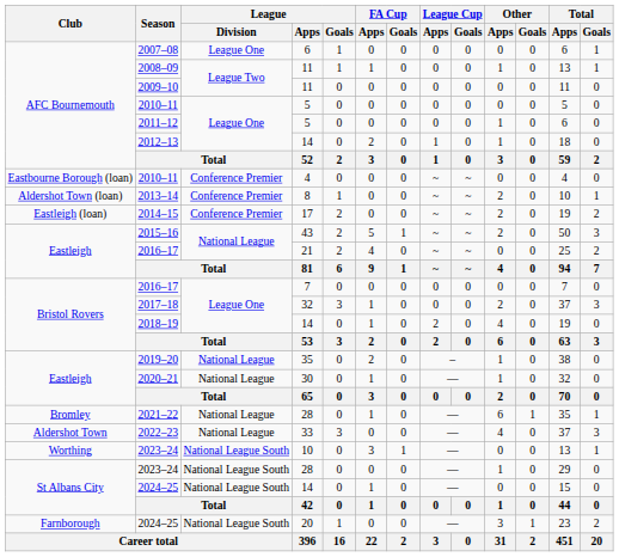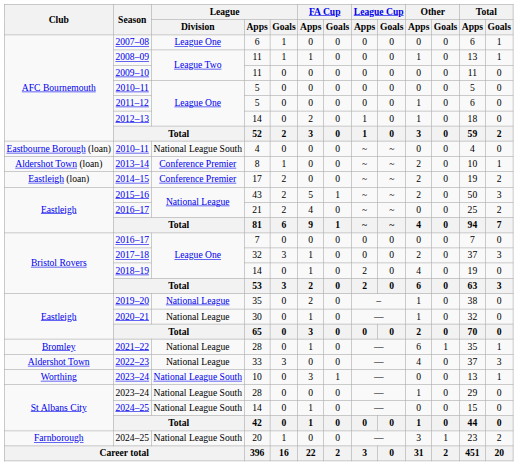 <table class="wikitable" style="text-align:center">
 <tr>
 <th rowspan="2">Club</th>
 <th rowspan="2">Season</th>
 <th colspan="3">League</th>
 <th colspan="2"><a href='#'>FA Cup</a></th>
 <th colspan="2"><a href='#'>League Cup</a></th>
 <th colspan="2">Other</th>
 <th colspan="2">Total</th>
 </tr>
 <tr>
 <th>Division</th>
 <th>Apps</th>
 <th>Goals</th>
 <th>Apps</th>
 <th>Goals</th>
 <th>Apps</th>
 <th>Goals</th>
 <th>Apps</th>
 <th>Goals</th>
 <th>Apps</th>
 <th>Goals</th>
 </tr>
 <tr>
 <td rowspan="7"><a href='#'>AFC Bournemouth</a></td>
 <td><a href='#'>2007–08</a></td>
 <td><a href='#'>League One</a></td>
 <td>6</td>
 <td>1</td>
 <td>0</td>
 <td>0</td>
 <td>0</td>
 <td>0</td>
 <td>0</td>
 <td>0</td>
 <td>6</td>
 <td>1</td>
 </tr>
 <tr>
 <td><a href='#'>2008–09</a></td>
 <td rowspan="2"><a href='#'>League Two</a></td>
 <td>11</td>
 <td>1</td>
 <td>1</td>
 <td>0</td>
 <td>0</td>
 <td>0</td>
 <td>1</td>
 <td>0</td>
 <td>13</td>
 <td>1</td>
 </tr>
 <tr>
 <td><a href='#'>2009–10</a></td>
 <td>11</td>
 <td>0</td>
 <td>0</td>
 <td>0</td>
 <td>0</td>
 <td>0</td>
 <td>0</td>
 <td>0</td>
 <td>11</td>
 <td>0</td>
 </tr>
 <tr>
 <td><a href='#'>2010–11</a></td>
 <td rowspan="3"><a href='#'>League One</a></td>
 <td>5</td>
 <td>0</td>
 <td>0</td>
 <td>0</td>
 <td>0</td>
 <td>0</td>
 <td>0</td>
 <td>0</td>
 <td>5</td>
 <td>0</td>
 </tr>
 <tr>
 <td><a href='#'>2011–12</a></td>
 <td>5</td>
 <td>0</td>
 <td>0</td>
 <td>0</td>
 <td>0</td>
 <td>0</td>
 <td>1</td>
 <td>0</td>
 <td>6</td>
 <td>0</td>
 </tr>
 <tr>
 <td><a href='#'>2012–13</a></td>
 <td>14</td>
 <td>0</td>
 <td>2</td>
 <td>0</td>
 <td>1</td>
 <td>0</td>
 <td>1</td>
 <td>0</td>
 <td>18</td>
 <td>0</td>
 </tr>
 <tr>
 <th colspan="2">Total</th>
 <th>52</th>
 <th>2</th>
 <th>3</th>
 <th>0</th>
 <th>1</th>
 <th>0</th>
 <th>3</th>
 <th>0</th>
 <th>59</th>
 <th>2</th>
 </tr>
 <tr>
 <td><a href='#'>Eastbourne Borough</a> (loan)</td>
 <td><a href='#'>2010–11</a></td>
-<td><a href='#'>Conference Premier</a></td>
+<td>National League South</td>
 <td>4</td>
 <td>0</td>
 <td>0</td>
 <td>0</td>
 <td>~</td>
 <td>~</td>
 <td>0</td>
 <td>0</td>
 <td>4</td>
 <td>0</td>
 </tr>
 <tr>
 <td><a href='#'>Aldershot Town</a> (loan)</td>
 <td><a href='#'>2013–14</a></td>
 <td><a href='#'>Conference Premier</a></td>
 <td>8</td>
 <td>1</td>
 <td>0</td>
 <td>0</td>
 <td>~</td>
 <td>~</td>
 <td>2</td>
 <td>0</td>
 <td>10</td>
 <td>1</td>
 </tr>
 <tr>
 <td><a href='#'>Eastleigh</a> (loan)</td>
 <td><a href='#'>2014–15</a></td>
 <td><a href='#'>Conference Premier</a></td>
 <td>17</td>
 <td>2</td>
 <td>0</td>
 <td>0</td>
 <td>~</td>
 <td>~</td>
 <td>2</td>
 <td>0</td>
 <td>19</td>
 <td>2</td>
 </tr>
 <tr>
 <td rowspan="3"><a href='#'>Eastleigh</a></td>
 <td><a href='#'>2015–16</a></td>
 <td rowspan="2"><a href='#'>National League</a></td>
 <td>43</td>
 <td>2</td>
 <td>5</td>
 <td>1</td>
 <td>~</td>
 <td>~</td>
 <td>2</td>
 <td>0</td>
 <td>50</td>
 <td>3</td>
 </tr>
 <tr>
 <td><a href='#'>2016–17</a></td>
 <td>21</td>
 <td>2</td>
 <td>4</td>
 <td>0</td>
 <td>~</td>
 <td>~</td>
 <td>0</td>
 <td>0</td>
 <td>25</td>
 <td>2</td>
 </tr>
 <tr>
 <th colspan="2">Total</th>
 <th>81</th>
 <th>6</th>
 <th>9</th>
 <th>1</th>
 <th>~</th>
 <th>~</th>
 <th>4</th>
 <th>0</th>
 <th>94</th>
 <th>7</th>
 </tr>
 <tr>
 <td rowspan="4"><a href='#'>Bristol Rovers</a></td>
 <td><a href='#'>2016–17</a></td>
 <td rowspan="3"><a href='#'>League One</a></td>
 <td>7</td>
 <td>0</td>
 <td>0</td>
 <td>0</td>
 <td>0</td>
 <td>0</td>
 <td>0</td>
 <td>0</td>
 <td>7</td>
 <td>0</td>
 </tr>
 <tr>
 <td><a href='#'>2017–18</a></td>
 <td>32</td>
 <td>3</td>
 <td>1</td>
 <td>0</td>
 <td>0</td>
 <td>0</td>
 <td>2</td>
 <td>0</td>
 <td>37</td>
 <td>3</td>
 </tr>
 <tr>
 <td><a href='#'>2018–19</a></td>
 <td>14</td>
 <td>0</td>
 <td>1</td>
 <td>0</td>
 <td>2</td>
 <td>0</td>
 <td>4</td>
 <td>0</td>
 <td>19</td>
 <td>0</td>
 </tr>
 <tr>
 <th colspan="2">Total</th>
 <th>53</th>
 <th>3</th>
 <th>2</th>
 <th>0</th>
 <th>2</th>
 <th>0</th>
 <th>6</th>
 <th>0</th>
 <th>63</th>
 <th>3</th>
 </tr>
 <tr>
 <td rowspan="3"><a href='#'>Eastleigh</a></td>
 <td><a href='#'>2019–20</a></td>
 <td><a href='#'>National League</a></td>
 <td>35</td>
 <td>0</td>
 <td>2</td>
 <td>0</td>
 <td colspan="2">–</td>
 <td>1</td>
 <td>0</td>
 <td>38</td>
 <td>0</td>
 </tr>
 <tr>
 <td><a href='#'>2020–21</a></td>
 <td>National League</td>
 <td>30</td>
 <td>0</td>
 <td>1</td>
 <td>0</td>
 <td colspan="2">—</td>
 <td>1</td>
 <td>0</td>
 <td>32</td>
 <td>0</td>
 </tr>
 <tr>
 <th colspan="2">Total</th>
 <th>65</th>
 <th>0</th>
 <th>3</th>
 <th>0</th>
 <th>0</th>
 <th>0</th>
 <th>2</th>
 <th>0</th>
 <th>70</th>
 <th>0</th>
 </tr>
 <tr>
 <td><a href='#'>Bromley</a></td>
 <td><a href='#'>2021–22</a></td>
 <td>National League</td>
 <td>28</td>
 <td>0</td>
 <td>1</td>
 <td>0</td>
 <td colspan="2">—</td>
 <td>6</td>
 <td>1</td>
 <td>35</td>
 <td>1</td>
 </tr>
 <tr>
 <td><a href='#'>Aldershot Town</a></td>
 <td><a href='#'>2022–23</a></td>
 <td>National League</td>
 <td>33</td>
 <td>3</td>
 <td>0</td>
 <td>0</td>
 <td colspan="2">—</td>
 <td>4</td>
 <td>0</td>
 <td>37</td>
 <td>3</td>
 </tr>
 <tr>
 <td><a href='#'>Worthing</a></td>
 <td><a href='#'>2023–24</a></td>
 <td><a href='#'>National League South</a></td>
 <td>10</td>
 <td>0</td>
 <td>3</td>
 <td>1</td>
 <td colspan="2">—</td>
 <td>0</td>
 <td>0</td>
 <td>13</td>
 <td>1</td>
 </tr>
 <tr>
 <td rowspan="3"><a href='#'>St Albans City</a></td>
 <td>2023–24</td>
 <td>National League South</td>
 <td>28</td>
 <td>0</td>
 <td>0</td>
 <td>0</td>
 <td colspan="2">—</td>
 <td>1</td>
 <td>0</td>
 <td>29</td>
 <td>0</td>
 </tr>
 <tr>
 <td><a href='#'>2024–25</a></td>
 <td>National League South</td>
 <td>14</td>
 <td>0</td>
 <td>1</td>
 <td>0</td>
 <td colspan="2">—</td>
 <td>0</td>
 <td>0</td>
 <td>15</td>
 <td>0</td>
 </tr>
 <tr>
 <th colspan="2">Total</th>
 <th>42</th>
 <th>0</th>
 <th>1</th>
 <th>0</th>
 <th>0</th>
 <th>0</th>
 <th>1</th>
 <th>0</th>
 <th>44</th>
 <th>0</th>
 </tr>
 <tr>
 <td><a href='#'>Farnborough</a></td>
 <td>2024–25</td>
 <td>National League South</td>
 <td>20</td>
 <td>1</td>
 <td>0</td>
 <td>0</td>
 <td colspan="2">—</td>
 <td>3</td>
 <td>1</td>
 <td>23</td>
 <td>2</td>
 </tr>
 <tr>
 <th colspan="3">Career total</th>
 <th>396</th>
 <th>16</th>
 <th>22</th>
 <th>2</th>
 <th>3</th>
 <th>0</th>
 <th>31</th>
 <th>2</th>
 <th>451</th>
 <th>20</th>
 </tr>
 </table>
